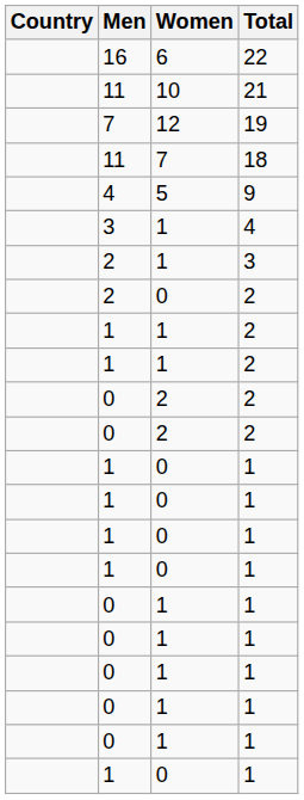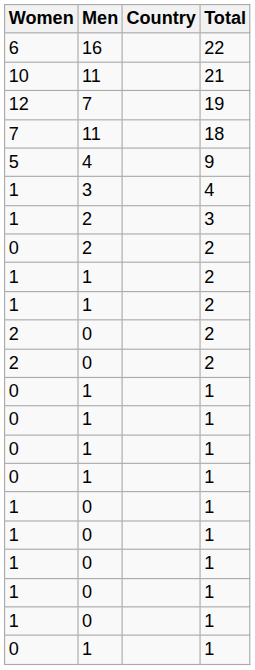 <table class="wikitable sortable">
 <tr>
+<th>Women</th>
+<th>Men</th>
 <th>Country</th>
-<th>Men</th>
-<th>Women</th>
 <th>Total</th>
 </tr>
 <tr>
+<td>6</td>
+<td>16</td>
 <td></td>
-<td>16</td>
-<td>6</td>
 <td>22</td>
 </tr>
 <tr>
+<td>10</td>
+<td>11</td>
 <td></td>
-<td>11</td>
-<td>10</td>
 <td>21</td>
 </tr>
 <tr>
+<td>12</td>
+<td>7</td>
 <td></td>
-<td>7</td>
-<td>12</td>
 <td>19</td>
 </tr>
 <tr>
+<td>7</td>
+<td>11</td>
 <td></td>
-<td>11</td>
-<td>7</td>
 <td>18</td>
 </tr>
 <tr>
+<td>5</td>
+<td>4</td>
 <td></td>
-<td>4</td>
-<td>5</td>
 <td>9</td>
 </tr>
 <tr>
+<td>1</td>
+<td>3</td>
 <td></td>
-<td>3</td>
-<td>1</td>
 <td>4</td>
 </tr>
 <tr>
+<td>1</td>
+<td>2</td>
 <td></td>
-<td>2</td>
-<td>1</td>
 <td>3</td>
 </tr>
 <tr>
+<td>0</td>
+<td>2</td>
 <td></td>
-<td>2</td>
-<td>0</td>
 <td>2</td>
 </tr>
 <tr>
-<td></td>
 <td>1</td>
 <td>1</td>
+<td></td>
 <td>2</td>
 </tr>
 <tr>
-<td></td>
 <td>1</td>
 <td>1</td>
+<td></td>
 <td>2</td>
 </tr>
 <tr>
+<td>2</td>
+<td>0</td>
 <td></td>
-<td>0</td>
-<td>2</td>
 <td>2</td>
 </tr>
 <tr>
+<td>2</td>
+<td>0</td>
 <td></td>
-<td>0</td>
-<td>2</td>
 <td>2</td>
 </tr>
 <tr>
+<td>0</td>
+<td>1</td>
 <td></td>
-<td>1</td>
-<td>0</td>
 <td>1</td>
 </tr>
 <tr>
+<td>0</td>
+<td>1</td>
 <td></td>
-<td>1</td>
-<td>0</td>
 <td>1</td>
 </tr>
 <tr>
+<td>0</td>
+<td>1</td>
 <td></td>
-<td>1</td>
-<td>0</td>
 <td>1</td>
 </tr>
 <tr>
+<td>0</td>
+<td>1</td>
 <td></td>
-<td>1</td>
-<td>0</td>
 <td>1</td>
 </tr>
 <tr>
+<td>1</td>
+<td>0</td>
 <td></td>
-<td>0</td>
-<td>1</td>
 <td>1</td>
 </tr>
 <tr>
+<td>1</td>
+<td>0</td>
 <td></td>
-<td>0</td>
-<td>1</td>
 <td>1</td>
 </tr>
 <tr>
+<td>1</td>
+<td>0</td>
 <td></td>
-<td>0</td>
-<td>1</td>
 <td>1</td>
 </tr>
 <tr>
+<td>1</td>
+<td>0</td>
 <td></td>
-<td>0</td>
-<td>1</td>
 <td>1</td>
 </tr>
 <tr>
+<td>1</td>
+<td>0</td>
 <td></td>
-<td>0</td>
-<td>1</td>
 <td>1</td>
 </tr>
 <tr>
+<td>0</td>
+<td>1</td>
 <td></td>
-<td>1</td>
-<td>0</td>
 <td>1</td>
 </tr>
 </table>
